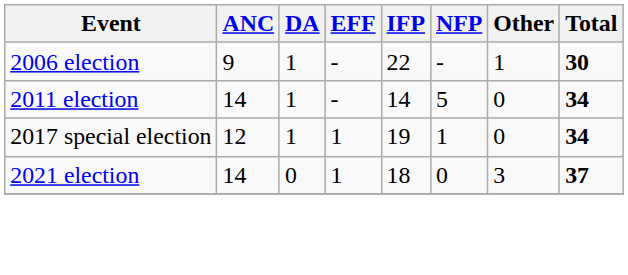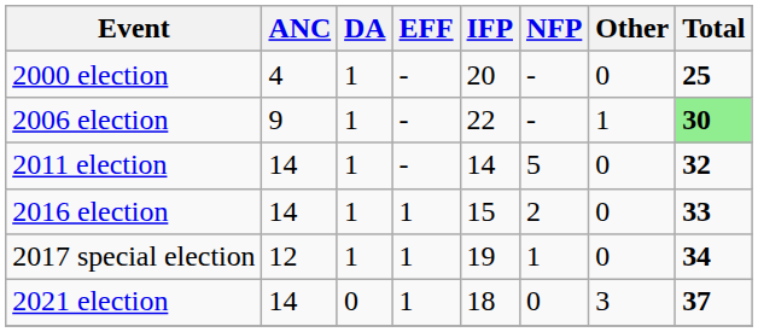 <table class="wikitable">
 <tr>
 <th>Event</th>
 <th><a href='#'>ANC</a></th>
 <th><a href='#'>DA</a></th>
 <th><a href='#'>EFF</a></th>
 <th><a href='#'>IFP</a></th>
 <th><a href='#'>NFP</a></th>
 <th>Other</th>
 <th>Total</th>
 </tr>
 <tr>
+<td><a href='#'>2000 election</a></td>
+<td>4</td>
+<td>1</td>
+<td>-</td>
+<td>20</td>
+<td>-</td>
+<td>0</td>
+<td><strong>25</strong></td>
+</tr>
+<tr>
 <td><a href='#'>2006 election</a></td>
 <td>9</td>
 <td>1</td>
 <td>-</td>
 <td>22</td>
 <td>-</td>
 <td>1</td>
-<td><strong>30</strong></td>
+<td style="background: lightgreen;"><strong>30</strong></td>
 </tr>
 <tr>
 <td><a href='#'>2011 election</a></td>
 <td>14</td>
 <td>1</td>
 <td>-</td>
 <td>14</td>
 <td>5</td>
 <td>0</td>
-<td><strong>34</strong></td>
+<td><strong>32</strong></td>
+</tr>
+<tr>
+<td><a href='#'>2016 election</a></td>
+<td>14</td>
+<td>1</td>
+<td>1</td>
+<td>15</td>
+<td>2</td>
+<td>0</td>
+<td><strong>33</strong></td>
 </tr>
 <tr>
 <td>2017 special election</td>
 <td>12</td>
 <td>1</td>
 <td>1</td>
 <td>19</td>
 <td>1</td>
 <td>0</td>
 <td><strong>34</strong></td>
 </tr>
 <tr>
 <td><a href='#'>2021 election</a></td>
 <td>14</td>
 <td>0</td>
 <td>1</td>
 <td>18</td>
 <td>0</td>
 <td>3</td>
 <td><strong>37</strong></td>
 </tr>
 <tr>
 </tr>
 </table>
